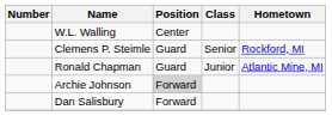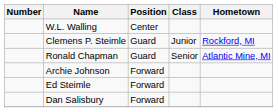 <table class="wikitable" style="font-size: 95%;">
 <tr>
 <th>Number</th>
 <th>Name</th>
 <th>Position</th>
 <th>Class</th>
 <th>Hometown</th>
 </tr>
 <tr>
 <td></td>
 <td>W.L. Walling</td>
 <td>Center</td>
 <td></td>
 <td></td>
 </tr>
 <tr>
 <td></td>
 <td>Clemens P. Steimle</td>
 <td>Guard</td>
-<td>Senior</td>
+<td>Junior</td>
 <td><a href='#'>Rockford, MI</a></td>
 </tr>
 <tr>
 <td></td>
 <td>Ronald Chapman</td>
 <td>Guard</td>
-<td>Junior</td>
+<td>Senior</td>
 <td><a href='#'>Atlantic Mine, MI</a></td>
 </tr>
 <tr>
 <td></td>
 <td>Archie Johnson</td>
-<td style="background: lightgrey;">Forward</td>
+<td>Forward</td>
+<td></td>
+<td></td>
+</tr>
+<tr>
+<td></td>
+<td>Ed Steimle</td>
+<td>Forward</td>
 <td></td>
 <td></td>
 </tr>
 <tr>
 <td></td>
 <td>Dan Salisbury</td>
 <td>Forward</td>
 <td></td>
 <td></td>
 </tr>
 <tr>
 </tr>
 </table>
